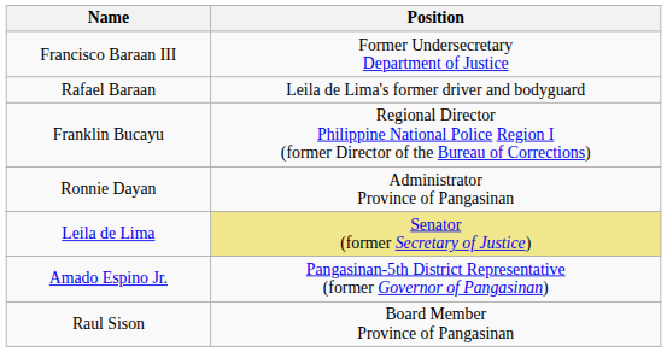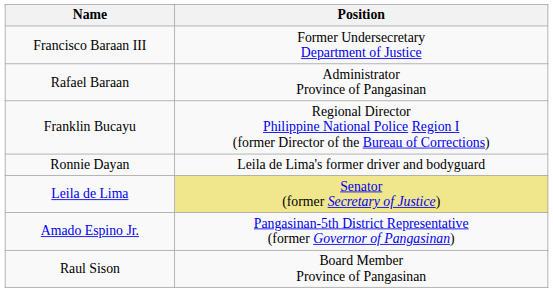 <table class="wikitable" style="margin:1em auto; width:50%; text-align:center;">
 <tr>
 <th>Name</th>
 <th>Position</th>
 </tr>
 <tr>
 <td>Francisco Baraan III</td>
 <td>Former Undersecretary<br><a href='#'>Department of Justice</a></td>
 </tr>
 <tr>
 <td>Rafael Baraan</td>
-<td>Leila de Lima's former driver and bodyguard</td>
+<td>Administrator<br>Province of Pangasinan</td>
 </tr>
 <tr>
 <td>Franklin Bucayu</td>
 <td>Regional Director<br><a href='#'>Philippine National Police</a> <a href='#'>Region I</a><br>(former Director of the <a href='#'>Bureau of Corrections</a>)</td>
 </tr>
 <tr>
 <td>Ronnie Dayan</td>
-<td>Administrator<br>Province of Pangasinan</td>
+<td>Leila de Lima's former driver and bodyguard</td>
 </tr>
 <tr>
 <td><a href='#'>Leila de Lima</a></td>
 <td style="background: khaki;"><a href='#'>Senator</a><br>(former <em><a href='#'>Secretary of Justice</a></em>)</td>
 </tr>
 <tr>
 <td><a href='#'>Amado Espino Jr.</a></td>
 <td><a href='#'>Pangasinan-5th District Representative</a><br>(former <em><a href='#'>Governor of Pangasinan</a></em>)</td>
 </tr>
 <tr>
 <td>Raul Sison</td>
 <td>Board Member<br>Province of Pangasinan</td>
 </tr>
 </table>
